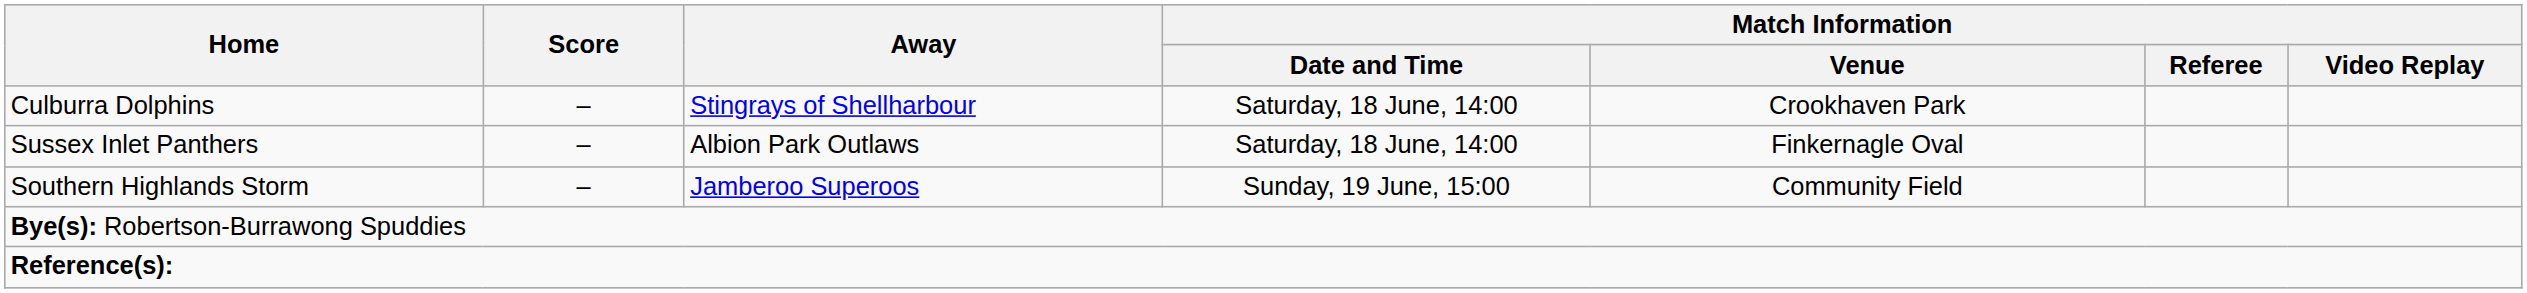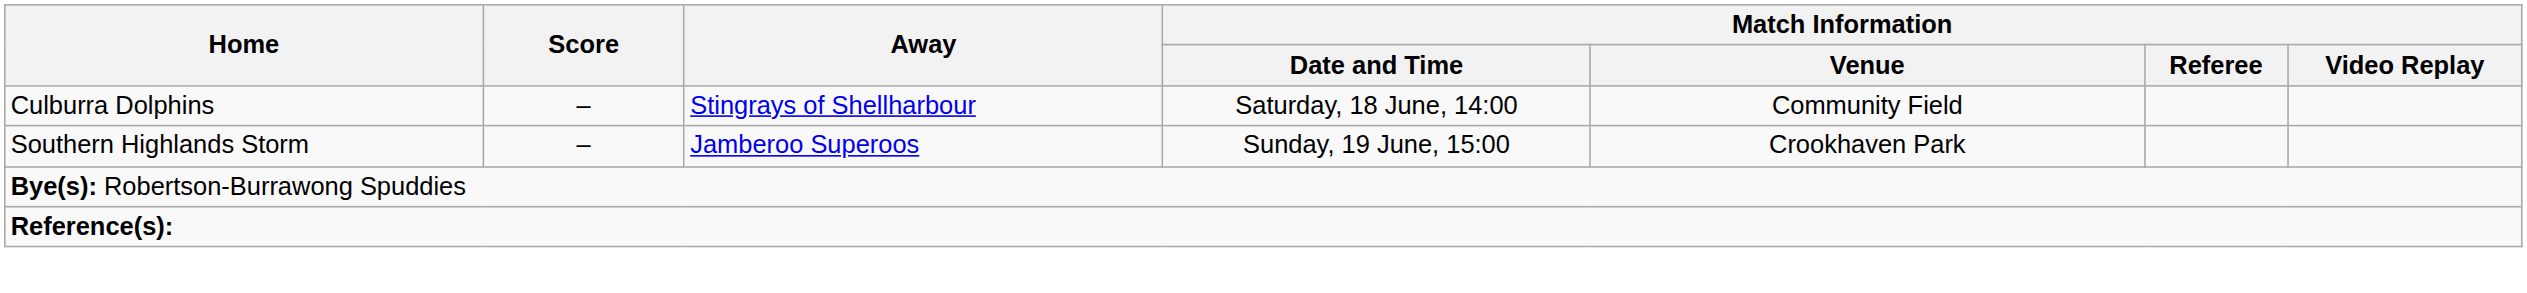 <table class="wikitable" width="100% text-align:center;">
 <tr>
 <th rowspan="2" width="19%">Home</th>
 <th rowspan="2" width="8%">Score</th>
 <th rowspan="2" width="19%">Away</th>
 <th colspan="4">Match Information</th>
 </tr>
 <tr bgcolor="#CCCCCC">
 <th width="17%">Date and Time</th>
 <th width="22%">Venue</th>
 <th>Referee</th>
 <th>Video Replay</th>
 </tr>
 <tr>
 <td> Culburra Dolphins</td>
 <td style="text-align:center;">–</td>
 <td> <a href='#'>Stingrays of Shellharbour</a></td>
 <td style="text-align:center;">Saturday, 18 June, 14:00</td>
-<td style="text-align:center;">Crookhaven Park</td>
-<td style="text-align:center;"></td>
-<td style="text-align:center;"></td>
-</tr>
-<tr>
-<td> Sussex Inlet Panthers</td>
-<td style="text-align:center;">–</td>
-<td> Albion Park Outlaws</td>
-<td style="text-align:center;">Saturday, 18 June, 14:00</td>
-<td style="text-align:center;">Finkernagle Oval</td>
+<td style="text-align:center;">Community Field</td>
 <td style="text-align:center;"></td>
 <td style="text-align:center;"></td>
 </tr>
 <tr>
 <td> Southern Highlands Storm</td>
 <td style="text-align:center;">–</td>
 <td> <a href='#'>Jamberoo Superoos</a></td>
 <td style="text-align:center;">Sunday, 19 June, 15:00</td>
-<td style="text-align:center;">Community Field</td>
+<td style="text-align:center;">Crookhaven Park</td>
 <td style="text-align:center;"></td>
 <td style="text-align:center;"></td>
 </tr>
 <tr>
 <td colspan="7"><strong>Bye(s):</strong>  Robertson-Burrawong Spuddies</td>
 </tr>
 <tr>
 <td colspan="7"><strong>Reference(s):</strong></td>
 </tr>
 </table>
